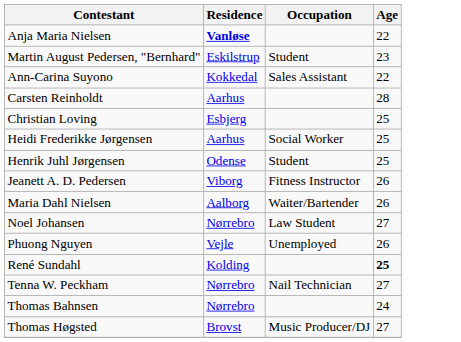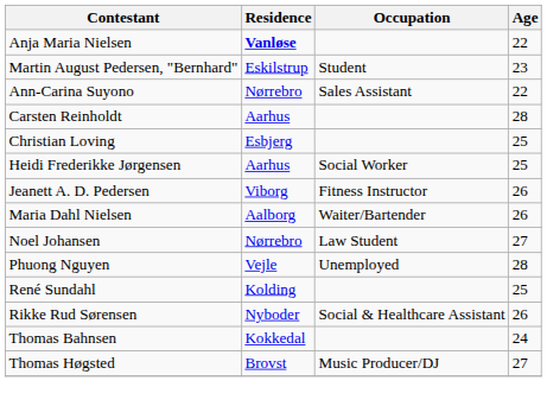 <table class=wikitable>
 <tr>
 <th>Contestant</th>
 <th>Residence</th>
 <th>Occupation</th>
 <th>Age</th>
 </tr>
 <tr>
 <td>Anja Maria Nielsen</td>
 <td><strong><a href='#'>Vanløse</a></strong></td>
 <td></td>
 <td>22</td>
 </tr>
 <tr>
 <td>Martin August Pedersen, "Bernhard"</td>
 <td><a href='#'>Eskilstrup</a></td>
 <td>Student</td>
 <td>23</td>
 </tr>
 <tr>
 <td>Ann-Carina Suyono</td>
-<td><a href='#'>Kokkedal</a></td>
+<td><a href='#'>Nørrebro</a></td>
 <td>Sales Assistant</td>
 <td>22</td>
 </tr>
 <tr>
 <td>Carsten Reinholdt</td>
 <td><a href='#'>Aarhus</a></td>
 <td></td>
 <td>28</td>
 </tr>
 <tr>
 <td>Christian Loving</td>
 <td><a href='#'>Esbjerg</a></td>
 <td></td>
 <td>25</td>
 </tr>
 <tr>
 <td>Heidi Frederikke Jørgensen</td>
 <td><a href='#'>Aarhus</a></td>
 <td>Social Worker</td>
-<td>25</td>
-</tr>
-<tr>
-<td>Henrik Juhl Jørgensen</td>
-<td><a href='#'>Odense</a></td>
-<td>Student</td>
 <td>25</td>
 </tr>
 <tr>
 <td>Jeanett A. D. Pedersen</td>
 <td><a href='#'>Viborg</a></td>
 <td>Fitness Instructor</td>
 <td>26</td>
 </tr>
 <tr>
 <td>Maria Dahl Nielsen</td>
 <td><a href='#'>Aalborg</a></td>
 <td>Waiter/Bartender</td>
 <td>26</td>
 </tr>
 <tr>
 <td>Noel Johansen</td>
 <td><a href='#'>Nørrebro</a></td>
 <td>Law Student</td>
 <td>27</td>
 </tr>
 <tr>
 <td>Phuong Nguyen</td>
 <td><a href='#'>Vejle</a></td>
 <td>Unemployed</td>
-<td>26</td>
+<td>28</td>
 </tr>
 <tr>
 <td>René Sundahl</td>
 <td><a href='#'>Kolding</a></td>
 <td></td>
-<td><strong>25</strong></td>
+<td>25</td>
 </tr>
 <tr>
-<td>Tenna W. Peckham</td>
-<td><a href='#'>Nørrebro</a></td>
-<td>Nail Technician</td>
-<td>27</td>
+<td>Rikke Rud Sørensen</td>
+<td><a href='#'>Nyboder</a></td>
+<td>Social & Healthcare Assistant</td>
+<td>26</td>
 </tr>
 <tr>
 <td>Thomas Bahnsen</td>
-<td><a href='#'>Nørrebro</a></td>
+<td><a href='#'>Kokkedal</a></td>
 <td></td>
 <td>24</td>
 </tr>
 <tr>
 <td>Thomas Høgsted</td>
 <td><a href='#'>Brovst</a></td>
 <td>Music Producer/DJ</td>
 <td>27</td>
 </tr>
 <tr>
 </tr>
 </table>
